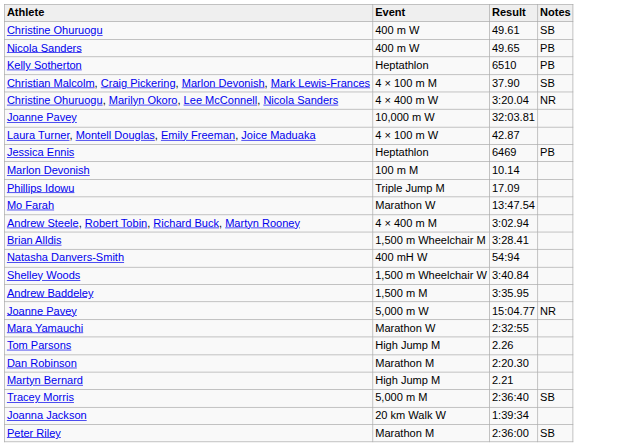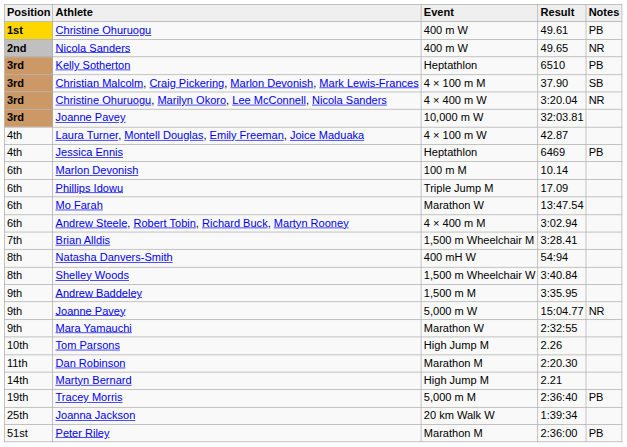 <table class="wikitable">
 <tr>
+<td !align="center" bgcolor="efefef"><strong>Position</strong></td>
 <td !align="center" bgcolor="efefef"><strong>Athlete</strong></td>
 <td !align="center" bgcolor="efefef"><strong>Event</strong></td>
 <td !align="center" bgcolor="efefef"><strong>Result</strong></td>
 <td !align="center" bgcolor="efefef"><strong>Notes</strong></td>
 </tr>
 <tr>
+<td bgcolor=gold><strong>1st</strong></td>
 <td><a href='#'>Christine Ohuruogu</a></td>
 <td>400 m W</td>
 <td>49.61</td>
-<td>SB</td>
+<td>PB</td>
 </tr>
 <tr>
+<td bgcolor=silver><strong>2nd</strong></td>
 <td><a href='#'>Nicola Sanders</a></td>
 <td>400 m W</td>
 <td>49.65</td>
-<td>PB</td>
+<td>NR</td>
 </tr>
 <tr>
+<td bgcolor=CC9966><strong>3rd</strong></td>
 <td><a href='#'>Kelly Sotherton</a></td>
 <td>Heptathlon</td>
 <td>6510</td>
 <td>PB</td>
 </tr>
 <tr>
+<td bgcolor=CC9966><strong>3rd</strong></td>
 <td><a href='#'>Christian Malcolm</a>, <a href='#'>Craig Pickering</a>, <a href='#'>Marlon Devonish</a>, <a href='#'>Mark Lewis-Frances</a></td>
 <td>4 × 100 m M</td>
 <td>37.90</td>
 <td>SB</td>
 </tr>
 <tr>
+<td bgcolor=CC9966><strong>3rd</strong></td>
 <td><a href='#'>Christine Ohuruogu</a>, <a href='#'>Marilyn Okoro</a>, <a href='#'>Lee McConnell</a>, <a href='#'>Nicola Sanders</a></td>
 <td>4 × 400 m W</td>
 <td>3:20.04</td>
 <td>NR</td>
 </tr>
 <tr>
+<td bgcolor=CC9966><strong>3rd</strong></td>
 <td><a href='#'>Joanne Pavey</a></td>
 <td>10,000 m W</td>
 <td>32:03.81</td>
 <td></td>
 </tr>
 <tr>
+<td>4th</td>
 <td><a href='#'>Laura Turner</a>, <a href='#'>Montell Douglas</a>, <a href='#'>Emily Freeman</a>, <a href='#'>Joice Maduaka</a></td>
 <td>4 × 100 m W</td>
 <td>42.87</td>
 <td></td>
 </tr>
 <tr>
+<td>4th</td>
 <td><a href='#'>Jessica Ennis</a></td>
 <td>Heptathlon</td>
 <td>6469</td>
 <td>PB</td>
 </tr>
 <tr>
+<td>6th</td>
 <td><a href='#'>Marlon Devonish</a></td>
 <td>100 m M</td>
 <td>10.14</td>
 <td></td>
 </tr>
 <tr>
+<td>6th</td>
 <td><a href='#'>Phillips Idowu</a></td>
 <td>Triple Jump M</td>
 <td>17.09</td>
 <td></td>
 </tr>
 <tr>
+<td>6th</td>
 <td><a href='#'>Mo Farah</a></td>
 <td>Marathon W</td>
 <td>13:47.54</td>
 <td></td>
 </tr>
 <tr>
+<td>6th</td>
 <td><a href='#'>Andrew Steele</a>, <a href='#'>Robert Tobin</a>, <a href='#'>Richard Buck</a>, <a href='#'>Martyn Rooney</a></td>
 <td>4 × 400 m M</td>
 <td>3:02.94</td>
 <td></td>
 </tr>
 <tr>
+<td>7th</td>
 <td><a href='#'>Brian Alldis</a></td>
 <td>1,500 m Wheelchair M</td>
 <td>3:28.41</td>
 <td></td>
 </tr>
 <tr>
+<td>8th</td>
 <td><a href='#'>Natasha Danvers-Smith</a></td>
 <td>400 mH W</td>
 <td>54:94</td>
 <td></td>
 </tr>
 <tr>
+<td>8th</td>
 <td><a href='#'>Shelley Woods</a></td>
 <td>1,500 m Wheelchair W</td>
 <td>3:40.84</td>
 <td></td>
 </tr>
 <tr>
+<td>9th</td>
 <td><a href='#'>Andrew Baddeley</a></td>
 <td>1,500 m M</td>
 <td>3:35.95</td>
 <td></td>
 </tr>
 <tr>
+<td>9th</td>
 <td><a href='#'>Joanne Pavey</a></td>
 <td>5,000 m W</td>
 <td>15:04.77</td>
 <td>NR</td>
 </tr>
 <tr>
+<td>9th</td>
 <td><a href='#'>Mara Yamauchi</a></td>
 <td>Marathon W</td>
 <td>2:32:55</td>
 <td></td>
 </tr>
 <tr>
+<td>10th</td>
 <td><a href='#'>Tom Parsons</a></td>
 <td>High Jump M</td>
 <td>2.26</td>
 <td></td>
 </tr>
 <tr>
+<td>11th</td>
 <td><a href='#'>Dan Robinson</a></td>
 <td>Marathon M</td>
 <td>2:20.30</td>
 <td></td>
 </tr>
 <tr>
+<td>14th</td>
 <td><a href='#'>Martyn Bernard</a></td>
 <td>High Jump M</td>
 <td>2.21</td>
 <td></td>
 </tr>
 <tr>
+<td>19th</td>
 <td><a href='#'>Tracey Morris</a></td>
 <td>5,000 m M</td>
 <td>2:36:40</td>
-<td>SB</td>
+<td>PB</td>
 </tr>
 <tr>
+<td>25th</td>
 <td><a href='#'>Joanna Jackson</a></td>
 <td>20 km Walk W</td>
 <td>1:39:34</td>
 <td></td>
 </tr>
 <tr>
+<td>51st</td>
 <td><a href='#'>Peter Riley</a></td>
 <td>Marathon M</td>
 <td>2:36:00</td>
-<td>SB</td>
+<td>PB</td>
 </tr>
 </table>
